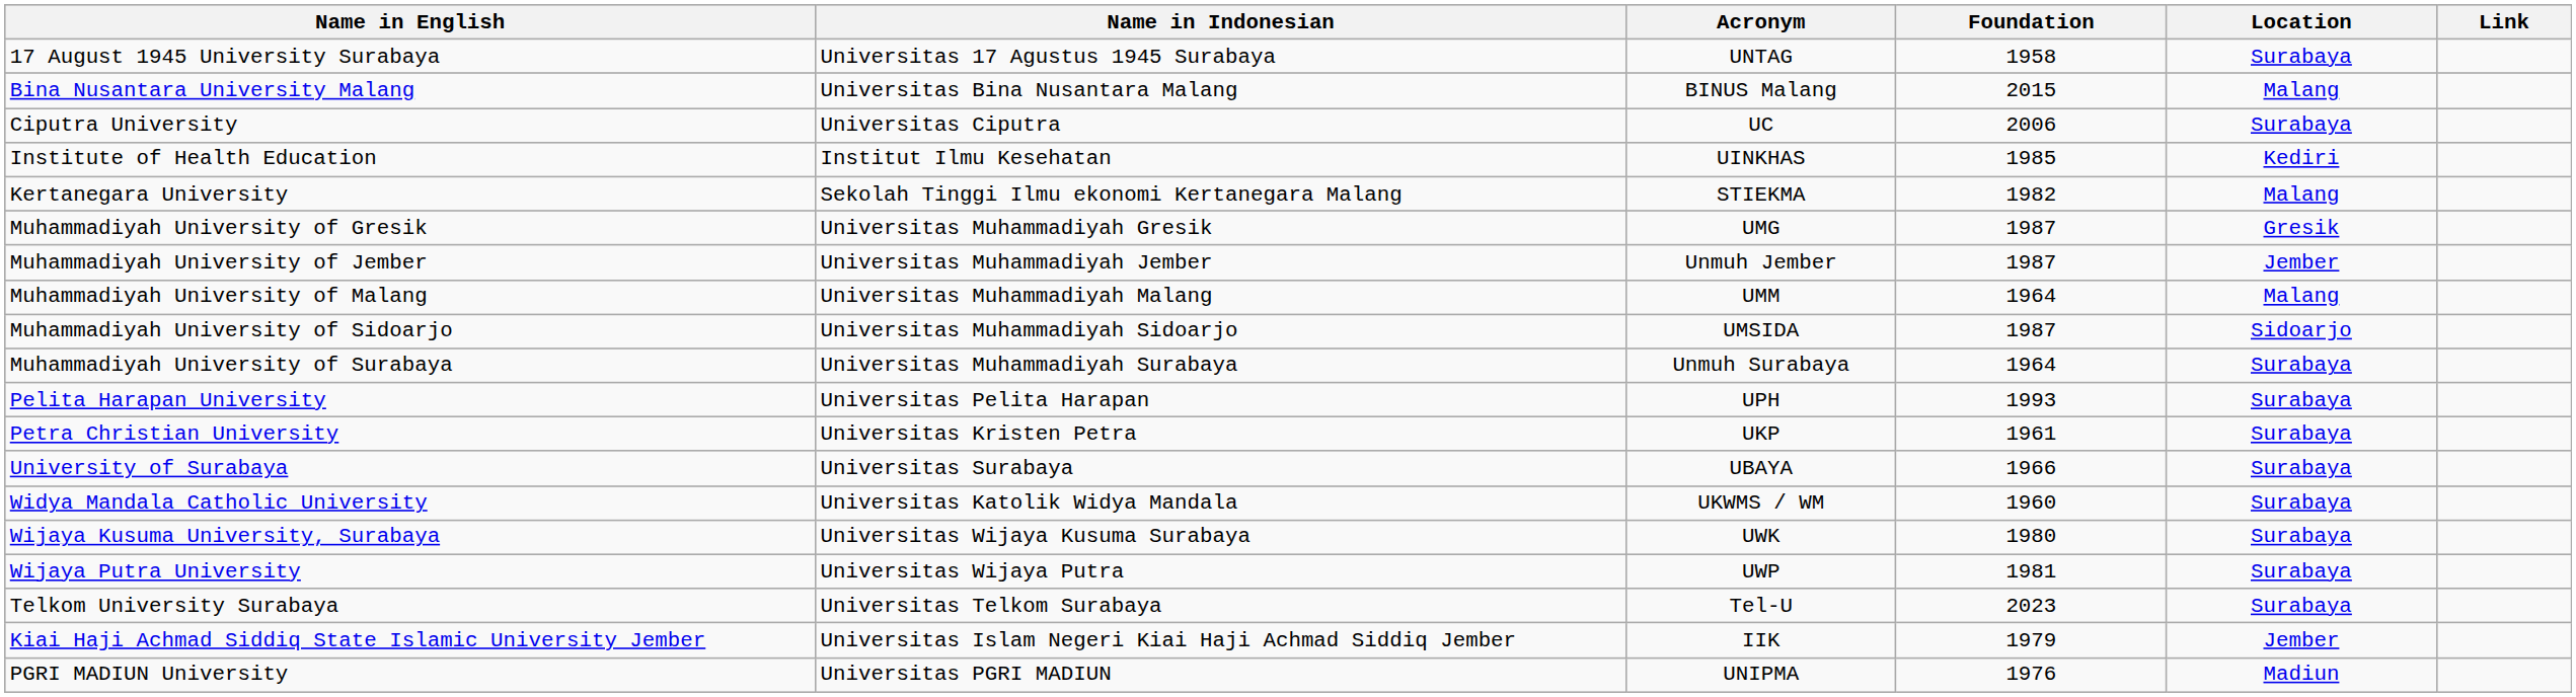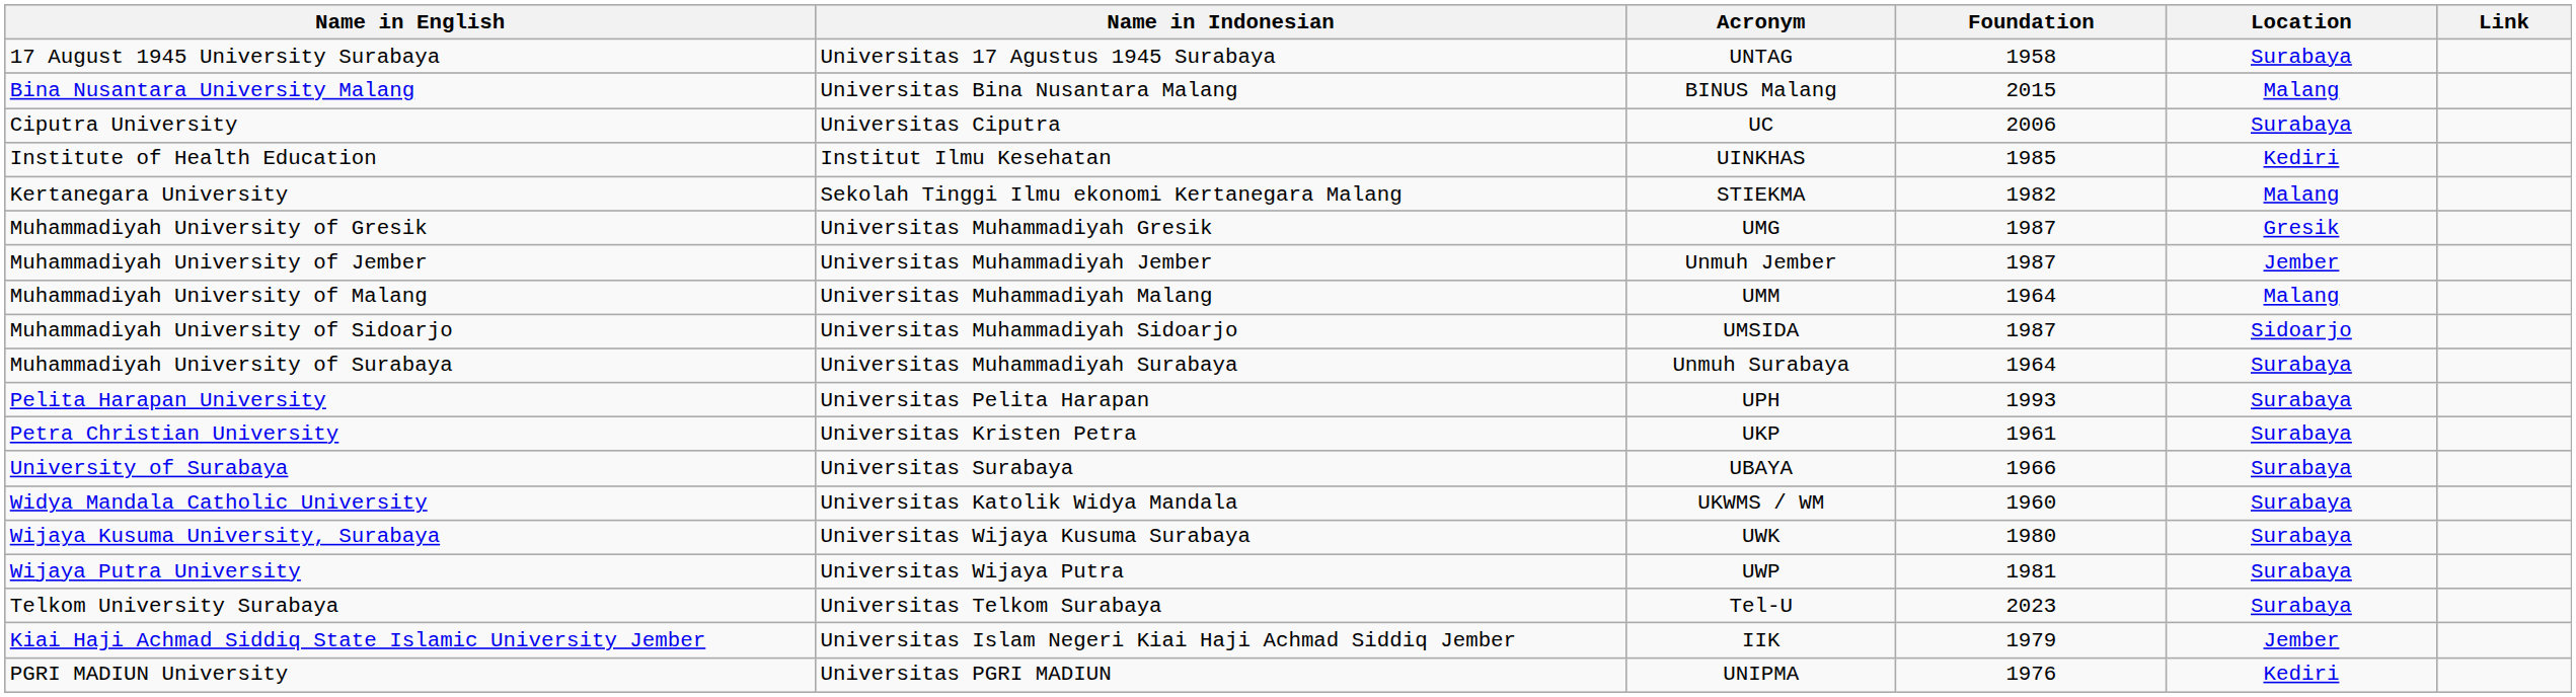 <table class="wikitable sortable" style="width:100%;">
 <tr>
 <th>Name in English</th>
 <th>Name in Indonesian</th>
 <th>Acronym</th>
 <th>Foundation</th>
 <th>Location</th>
 <th class="unsortable">Link</th>
 </tr>
 <tr>
 <td style="width:30%;">17 August 1945 University Surabaya</td>
 <td style="width:30%;">Universitas 17 Agustus 1945 Surabaya</td>
 <td style="width:10%; text-align:center;">UNTAG</td>
 <td style="width:10%; text-align:center;">1958</td>
 <td style="width:10%; text-align:center;"><a href='#'>Surabaya</a></td>
 <td style="width:5%; text-align:center;"></td>
 </tr>
 <tr>
 <td style="width:30%;"><a href='#'>Bina Nusantara University Malang</a></td>
 <td style="width:30%;">Universitas Bina Nusantara Malang</td>
 <td style="width:10%; text-align:center;">BINUS Malang</td>
 <td style="width:10%; text-align:center;">2015</td>
 <td style="width:10%; text-align:center;"><a href='#'>Malang</a></td>
 <td style="width:5%; text-align:center;"></td>
 </tr>
 <tr>
 <td style="width:30%;">Ciputra University</td>
 <td style="width:30%;">Universitas Ciputra</td>
 <td style="width:10%; text-align:center;">UC</td>
 <td style="width:10%; text-align:center;">2006</td>
 <td style="width:10%; text-align:center;"><a href='#'>Surabaya</a></td>
 <td style="width:5%; text-align:center;"></td>
 </tr>
 <tr>
 <td style="width:30%;">Institute of Health Education</td>
 <td style="width:30%;">Institut Ilmu Kesehatan</td>
 <td style="width:10%; text-align:center;">UINKHAS</td>
 <td style="width:10%; text-align:center;">1985</td>
 <td style="width:10%; text-align:center;"><a href='#'>Kediri</a></td>
 <td style="width:5%; text-align:center;"></td>
 </tr>
 <tr>
 <td style="width:30%;">Kertanegara University</td>
 <td style="width:30%;">Sekolah Tinggi Ilmu ekonomi Kertanegara Malang</td>
 <td style="width:10%; text-align:center;">STIEKMA</td>
 <td style="width:10%; text-align:center;">1982</td>
 <td style="width:10%; text-align:center;"><a href='#'>Malang</a></td>
 <td style="width:5%; text-align:center;"></td>
 </tr>
 <tr>
 <td style="width:30%;">Muhammadiyah University of Gresik</td>
 <td style="width:30%;">Universitas Muhammadiyah Gresik</td>
 <td style="width:10%; text-align:center;">UMG</td>
 <td style="width:10%; text-align:center;">1987</td>
 <td style="width:10%; text-align:center;"><a href='#'>Gresik</a></td>
 <td style="width:5%; text-align:center;"></td>
 </tr>
 <tr>
 <td style="width:30%;">Muhammadiyah University of Jember</td>
 <td style="width:30%;">Universitas Muhammadiyah Jember</td>
 <td style="width:10%; text-align:center;">Unmuh Jember</td>
 <td style="width:10%; text-align:center;">1987</td>
 <td style="width:10%; text-align:center;"><a href='#'>Jember</a></td>
 <td style="width:5%; text-align:center;"></td>
 </tr>
 <tr>
 <td style="width:30%;">Muhammadiyah University of Malang</td>
 <td style="width:30%;">Universitas Muhammadiyah Malang</td>
 <td style="width:10%; text-align:center;">UMM</td>
 <td style="width:10%; text-align:center;">1964</td>
 <td style="width:10%; text-align:center;"><a href='#'>Malang</a></td>
 <td style="width:5%; text-align:center;"></td>
 </tr>
 <tr>
 <td style="width:30%;">Muhammadiyah University of Sidoarjo</td>
 <td style="width:30%;">Universitas Muhammadiyah Sidoarjo</td>
 <td style="width:10%; text-align:center;">UMSIDA</td>
 <td style="width:10%; text-align:center;">1987</td>
 <td style="width:10%; text-align:center;"><a href='#'>Sidoarjo</a></td>
 <td style="width:5%; text-align:center;"></td>
 </tr>
 <tr>
 <td style="width:30%;">Muhammadiyah University of Surabaya</td>
 <td style="width:30%;">Universitas Muhammadiyah Surabaya</td>
 <td style="width:10%; text-align:center;">Unmuh Surabaya</td>
 <td style="width:10%; text-align:center;">1964</td>
 <td style="width:10%; text-align:center;"><a href='#'>Surabaya</a></td>
 <td style="width:5%; text-align:center;"></td>
 </tr>
 <tr>
 <td style="width:30%;"><a href='#'>Pelita Harapan University</a></td>
 <td style="width:30%;">Universitas Pelita Harapan</td>
 <td style="width:10%; text-align:center;">UPH</td>
 <td style="width:10%; text-align:center;">1993</td>
 <td style="width:10%; text-align:center;"><a href='#'>Surabaya</a></td>
 <td style="width:5%; text-align:center;"></td>
 </tr>
 <tr>
 <td style="width:30%;"><a href='#'>Petra Christian University</a></td>
 <td style="width:30%;">Universitas Kristen Petra</td>
 <td style="width:10%; text-align:center;">UKP</td>
 <td style="width:10%; text-align:center;">1961</td>
 <td style="width:10%; text-align:center;"><a href='#'>Surabaya</a></td>
 <td style="width:5%; text-align:center;"></td>
 </tr>
 <tr>
 <td style="width:30%;"><a href='#'>University of Surabaya</a></td>
 <td style="width:30%;">Universitas Surabaya</td>
 <td style="width:10%; text-align:center;">UBAYA</td>
 <td style="width:10%; text-align:center;">1966</td>
 <td style="width:10%; text-align:center;"><a href='#'>Surabaya</a></td>
 <td style="width:5%; text-align:center;"></td>
 </tr>
 <tr>
 <td style="width:30%;"><a href='#'>Widya Mandala Catholic University</a></td>
 <td style="width:30%;">Universitas Katolik Widya Mandala</td>
 <td style="width:10%; text-align:center;">UKWMS / WM</td>
 <td style="width:10%; text-align:center;">1960</td>
 <td style="width:10%; text-align:center;"><a href='#'>Surabaya</a></td>
 <td style="width:5%; text-align:center;"></td>
 </tr>
 <tr>
 <td style="width:30%;"><a href='#'>Wijaya Kusuma University, Surabaya</a></td>
 <td style="width:30%;">Universitas Wijaya Kusuma Surabaya</td>
 <td style="width:10%; text-align:center;">UWK</td>
 <td style="width:10%; text-align:center;">1980</td>
 <td style="width:10%; text-align:center;"><a href='#'>Surabaya</a></td>
 <td style="width:5%; text-align:center;"></td>
 </tr>
 <tr>
 <td style="width:30%;"><a href='#'>Wijaya Putra University</a></td>
 <td style="width:30%;">Universitas Wijaya Putra</td>
 <td style="width:10%; text-align:center;">UWP</td>
 <td style="width:10%; text-align:center;">1981</td>
 <td style="width:10%; text-align:center;"><a href='#'>Surabaya</a></td>
 <td style="width:5%; text-align:center;"></td>
 </tr>
 <tr>
 <td style="width:30%;">Telkom University Surabaya</td>
 <td style="width:30%;">Universitas Telkom Surabaya</td>
 <td style="width:10%; text-align:center;">Tel-U</td>
 <td style="width:10%; text-align:center;">2023</td>
 <td style="width:10%; text-align:center;"><a href='#'>Surabaya</a></td>
 <td style="width:5%; text-align:center;"></td>
 </tr>
 <tr>
 <td style="width:30%;"><a href='#'>Kiai Haji Achmad Siddiq State Islamic University Jember</a></td>
 <td style="width:30%;">Universitas Islam Negeri Kiai Haji Achmad Siddiq Jember</td>
 <td style="width:10%; text-align:center;">IIK</td>
 <td style="width:10%; text-align:center;">1979</td>
 <td style="width:10%; text-align:center;"><a href='#'>Jember</a></td>
 <td style="width:5%; text-align:center;"></td>
 </tr>
 <tr>
 <td style="width:30%;">PGRI MADIUN University</td>
 <td style="width:30%;">Universitas PGRI MADIUN</td>
 <td style="width:10%; text-align:center;">UNIPMA</td>
 <td style="width:10%; text-align:center;">1976</td>
-<td style="width:10%; text-align:center;"><a href='#'>Madiun</a></td>
+<td style="width:10%; text-align:center;"><a href='#'>Kediri</a></td>
 <td style="width:5%; text-align:center;"></td>
 </tr>
 </table>
